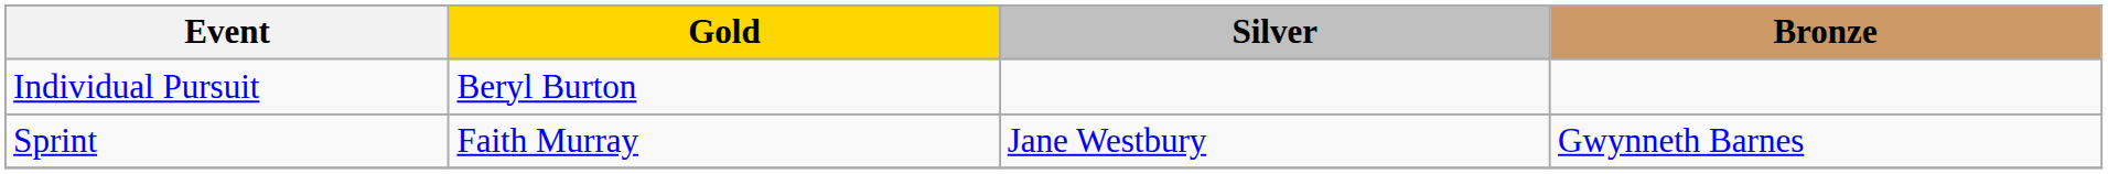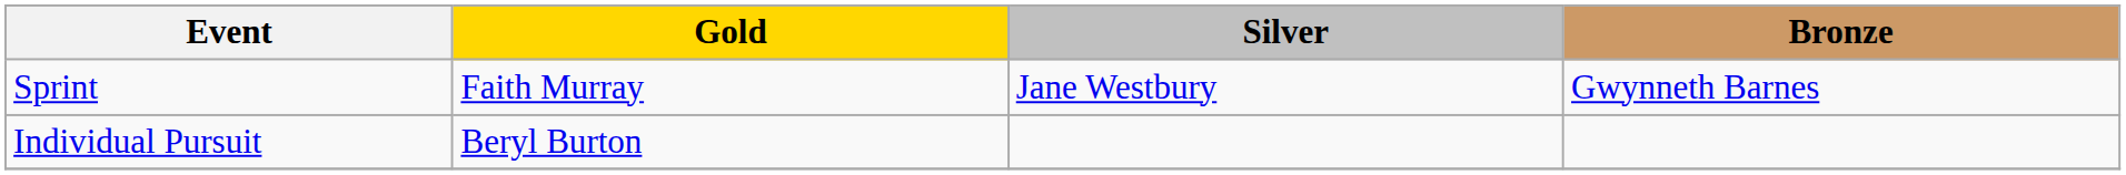 <table class="wikitable" style="font-size: 100%">
 <tr>
 <th width=200>Event</th>
 <th width=250 style="background-color: gold;">Gold</th>
 <th width=250 style="background-color: silver;">Silver</th>
 <th width=250 style="background-color: #cc9966;">Bronze</th>
 </tr>
 <tr>
+<td><a href='#'>Sprint</a></td>
+<td><a href='#'>Faith Murray</a></td>
+<td><a href='#'>Jane Westbury</a></td>
+<td><a href='#'>Gwynneth Barnes</a></td>
+</tr>
+<tr>
 <td><a href='#'>Individual Pursuit</a></td>
 <td><a href='#'>Beryl Burton</a></td>
 <td></td>
 <td></td>
 </tr>
 <tr>
-<td><a href='#'>Sprint</a></td>
-<td><a href='#'>Faith Murray</a></td>
-<td><a href='#'>Jane Westbury</a></td>
-<td><a href='#'>Gwynneth Barnes</a></td>
-</tr>
-<tr>
 </tr>
 </table>
